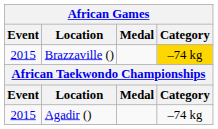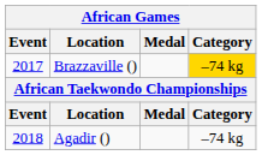 <table class="wikitable">
 <tr>
 <th colspan=4 align=center><a href='#'>African Games</a></th>
 </tr>
 <tr>
 <th>Event</th>
 <th>Location</th>
 <th>Medal</th>
 <th>Category</th>
 </tr>
 <tr>
-<td align=center><a href='#'>2015</a></td>
+<td align=center><a href='#'>2017</a></td>
 <td align=left><a href='#'>Brazzaville</a> ()</td>
 <td align=center></td>
 <td align=center style="background: gold;">–74 kg</td>
 </tr>
 <tr>
 <th colspan=4 align=center><a href='#'>African Taekwondo Championships</a></th>
 </tr>
 <tr>
 <th>Event</th>
 <th>Location</th>
 <th>Medal</th>
 <th>Category</th>
 </tr>
 <tr>
-<td align=center><a href='#'>2015</a></td>
+<td align=center><a href='#'>2018</a></td>
 <td align=left><a href='#'>Agadir</a> ()</td>
 <td align=center></td>
 <td align=center>–74 kg</td>
 </tr>
 </table>
